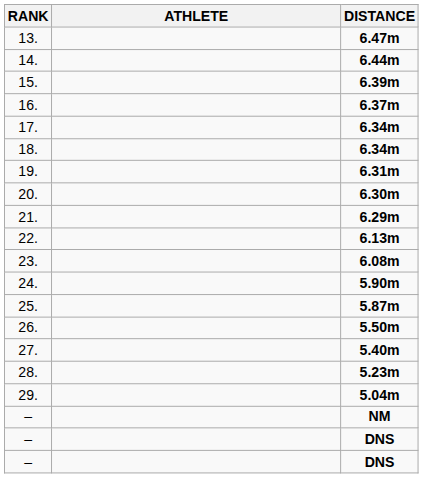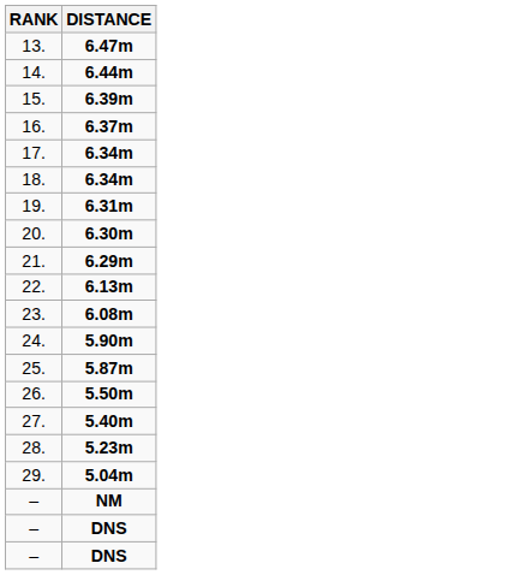 <table class="wikitable" style="border-collapse: collapse; font-size: 90%;">
 <tr>
 <th>RANK</th>
-<th align="center" style="width: 20em">ATHLETE</th>
 <th>DISTANCE</th>
 </tr>
 <tr>
 <td align="center">13.</td>
-<td></td>
 <td align="center"><strong>6.47m</strong></td>
 </tr>
 <tr>
 <td align="center">14.</td>
-<td></td>
 <td align="center"><strong>6.44m</strong></td>
 </tr>
 <tr>
 <td align="center">15.</td>
-<td></td>
 <td align="center"><strong>6.39m</strong></td>
 </tr>
 <tr>
 <td align="center">16.</td>
-<td></td>
 <td align="center"><strong>6.37m</strong></td>
 </tr>
 <tr>
 <td align="center">17.</td>
-<td></td>
 <td align="center"><strong>6.34m</strong></td>
 </tr>
 <tr>
 <td align="center">18.</td>
-<td></td>
 <td align="center"><strong>6.34m</strong></td>
 </tr>
 <tr>
 <td align="center">19.</td>
-<td></td>
 <td align="center"><strong>6.31m</strong></td>
 </tr>
 <tr>
 <td align="center">20.</td>
-<td></td>
 <td align="center"><strong>6.30m</strong></td>
 </tr>
 <tr>
 <td align="center">21.</td>
-<td></td>
 <td align="center"><strong>6.29m</strong></td>
 </tr>
 <tr>
 <td align="center">22.</td>
-<td></td>
 <td align="center"><strong>6.13m</strong></td>
 </tr>
 <tr>
 <td align="center">23.</td>
-<td></td>
 <td align="center"><strong>6.08m</strong></td>
 </tr>
 <tr>
 <td align="center">24.</td>
-<td></td>
 <td align="center"><strong>5.90m</strong></td>
 </tr>
 <tr>
 <td align="center">25.</td>
-<td></td>
 <td align="center"><strong>5.87m</strong></td>
 </tr>
 <tr>
 <td align="center">26.</td>
-<td></td>
 <td align="center"><strong>5.50m</strong></td>
 </tr>
 <tr>
 <td align="center">27.</td>
-<td></td>
 <td align="center"><strong>5.40m</strong></td>
 </tr>
 <tr>
 <td align="center">28.</td>
-<td></td>
 <td align="center"><strong>5.23m</strong></td>
 </tr>
 <tr>
 <td align="center">29.</td>
-<td></td>
 <td align="center"><strong>5.04m</strong></td>
 </tr>
 <tr>
 <td align="center">–</td>
-<td></td>
 <td align="center"><strong>NM</strong></td>
 </tr>
 <tr>
 <td align="center">–</td>
-<td></td>
 <td align="center"><strong>DNS</strong></td>
 </tr>
 <tr>
 <td align="center">–</td>
-<td></td>
 <td align="center"><strong>DNS</strong></td>
 </tr>
 </table>
